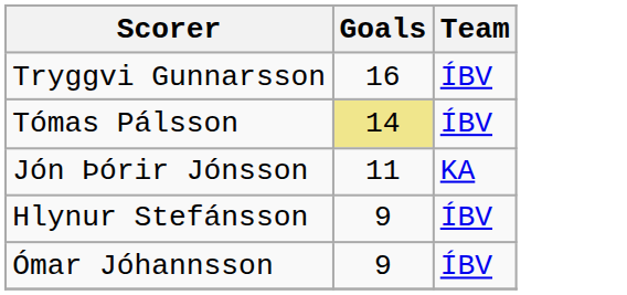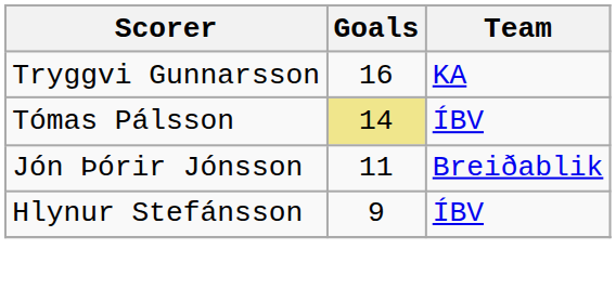 <table class="wikitable">
 <tr>
 <th>Scorer</th>
 <th>Goals</th>
 <th>Team</th>
 </tr>
 <tr>
 <td> Tryggvi Gunnarsson</td>
 <td align=center>16</td>
-<td><a href='#'>ÍBV</a></td>
+<td><a href='#'>KA</a></td>
 </tr>
 <tr>
 <td> Tómas Pálsson</td>
 <td align=center style="background: khaki;">14</td>
 <td><a href='#'>ÍBV</a></td>
 </tr>
 <tr>
 <td> Jón Þórir Jónsson</td>
 <td align=center>11</td>
-<td><a href='#'>KA</a></td>
+<td><a href='#'>Breiðablik</a></td>
 </tr>
 <tr>
 <td> Hlynur Stefánsson</td>
 <td align=center>9</td>
 <td><a href='#'>ÍBV</a></td>
 </tr>
 <tr>
-<td> Ómar Jóhannsson</td>
-<td align=center>9</td>
-<td><a href='#'>ÍBV</a></td>
-</tr>
-<tr>
 </tr>
 </table>
